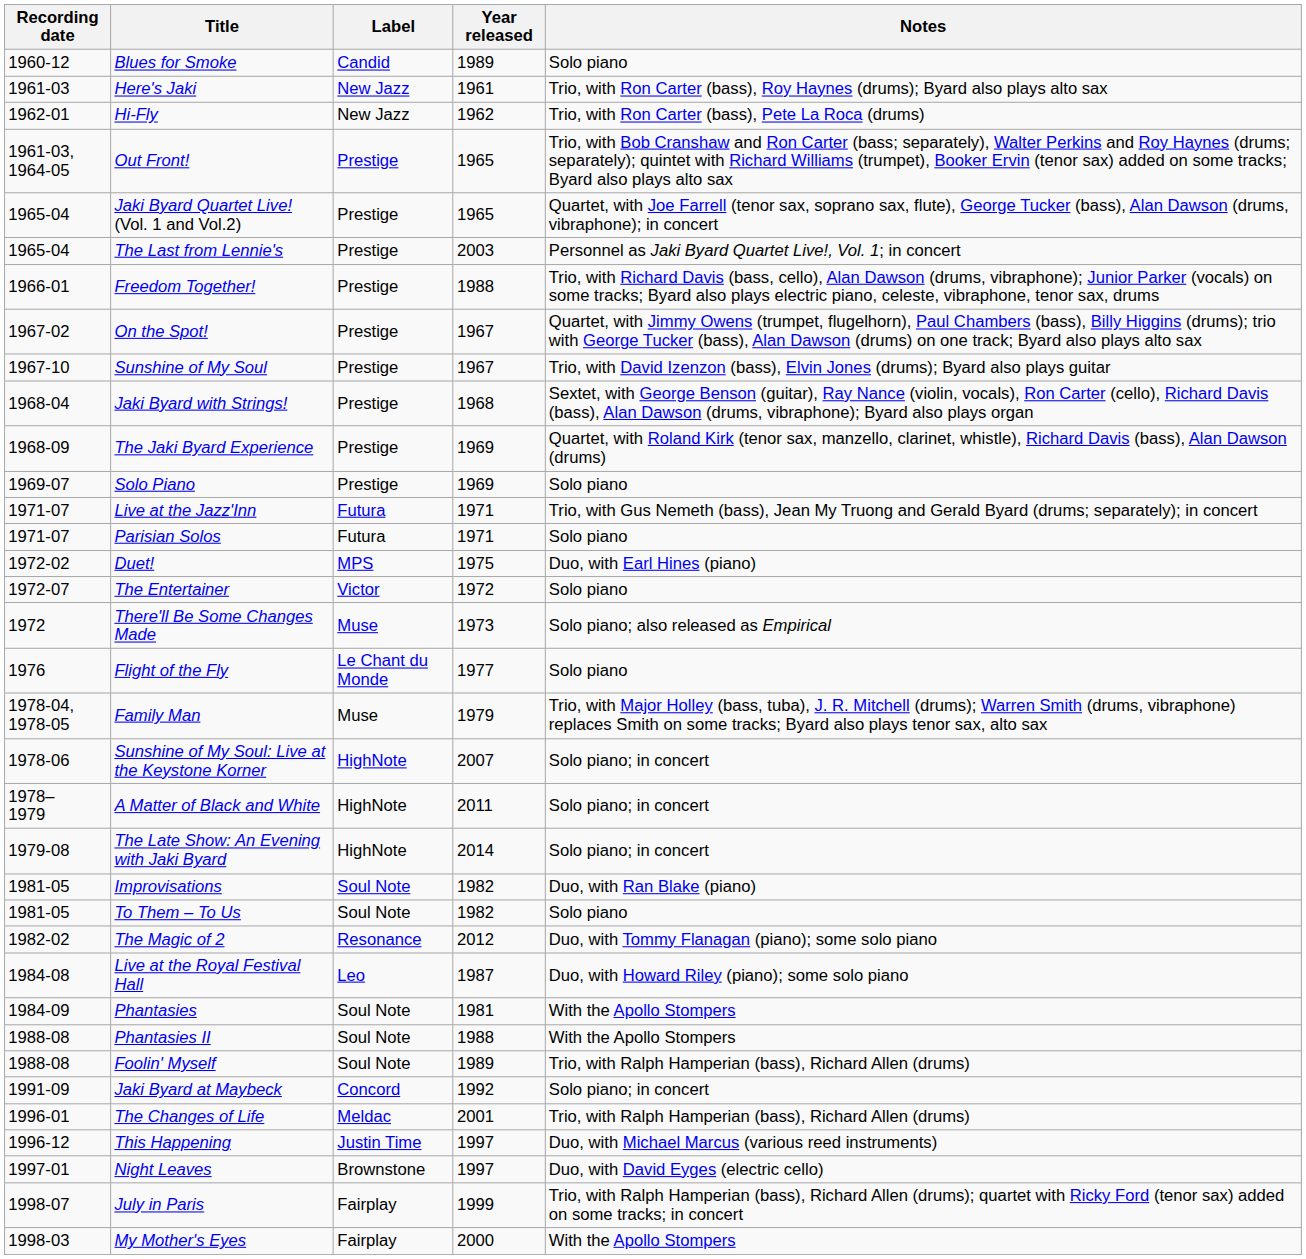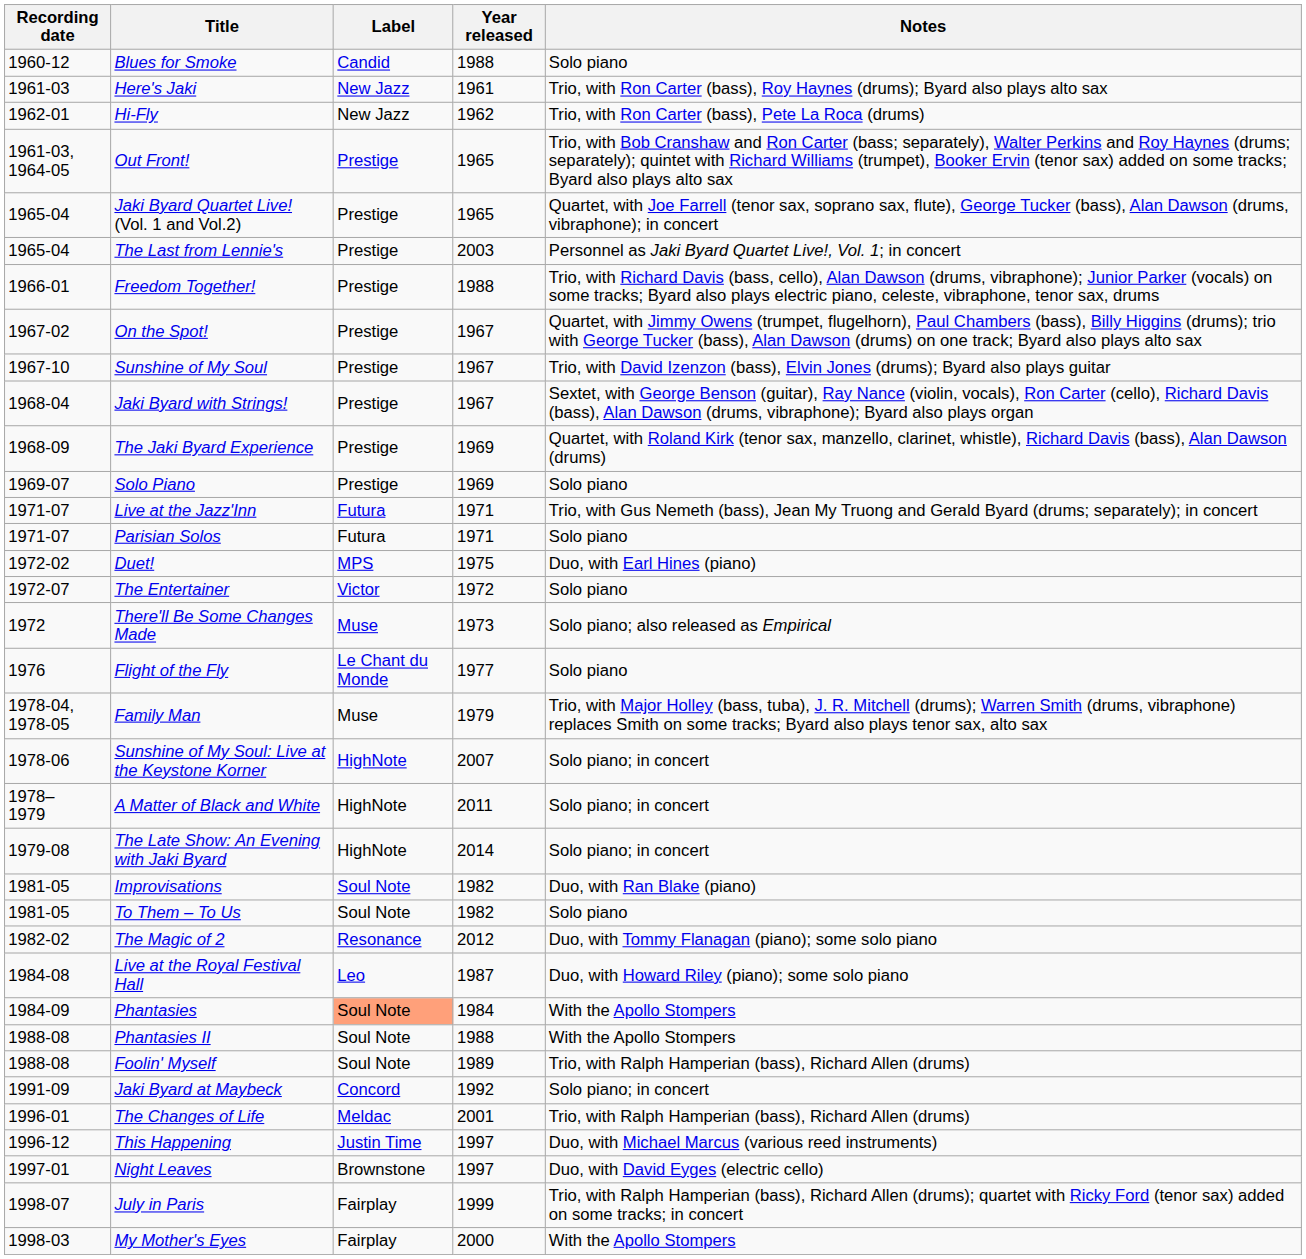 <table class="wikitable sortable">
 <tr>
 <th>Recording date</th>
 <th>Title</th>
 <th>Label</th>
 <th>Year released</th>
 <th>Notes</th>
 </tr>
 <tr>
 <td>1960-12</td>
 <td><em><a href='#'>Blues for Smoke</a></em></td>
 <td><a href='#'>Candid</a></td>
-<td>1989</td>
+<td>1988</td>
 <td>Solo piano</td>
 </tr>
 <tr>
 <td>1961-03</td>
 <td><em><a href='#'>Here's Jaki</a></em></td>
 <td><a href='#'>New Jazz</a></td>
 <td>1961</td>
 <td>Trio, with <a href='#'>Ron Carter</a> (bass), <a href='#'>Roy Haynes</a> (drums); Byard also plays alto sax</td>
 </tr>
 <tr>
 <td>1962-01</td>
 <td><em><a href='#'>Hi-Fly</a></em></td>
 <td>New Jazz</td>
 <td>1962</td>
 <td>Trio, with <a href='#'>Ron Carter</a> (bass), <a href='#'>Pete La Roca</a> (drums)</td>
 </tr>
 <tr>
 <td>1961-03, <br>1964-05</td>
 <td><em><a href='#'>Out Front!</a></em></td>
 <td><a href='#'>Prestige</a></td>
 <td>1965</td>
 <td>Trio, with <a href='#'>Bob Cranshaw</a> and <a href='#'>Ron Carter</a> (bass; separately), <a href='#'>Walter Perkins</a> and <a href='#'>Roy Haynes</a> (drums; separately); quintet with <a href='#'>Richard Williams</a> (trumpet), <a href='#'>Booker Ervin</a> (tenor sax) added on some tracks; Byard also plays alto sax</td>
 </tr>
 <tr>
 <td>1965-04</td>
 <td><em><a href='#'>Jaki Byard Quartet Live!</a></em> (Vol. 1 and Vol.2)</td>
 <td>Prestige</td>
 <td>1965</td>
 <td>Quartet, with <a href='#'>Joe Farrell</a> (tenor sax, soprano sax, flute), <a href='#'>George Tucker</a> (bass), <a href='#'>Alan Dawson</a> (drums, vibraphone); in concert</td>
 </tr>
 <tr>
 <td>1965-04</td>
 <td><em><a href='#'>The Last from Lennie's</a></em></td>
 <td>Prestige</td>
 <td>2003</td>
 <td>Personnel as <em>Jaki Byard Quartet Live!, Vol. 1</em>; in concert</td>
 </tr>
 <tr>
 <td>1966-01</td>
 <td><em><a href='#'>Freedom Together!</a></em></td>
 <td>Prestige</td>
 <td>1988</td>
 <td>Trio, with <a href='#'>Richard Davis</a> (bass, cello), <a href='#'>Alan Dawson</a> (drums, vibraphone); <a href='#'>Junior Parker</a> (vocals) on some tracks; Byard also plays electric piano, celeste, vibraphone, tenor sax, drums</td>
 </tr>
 <tr>
 <td>1967-02</td>
 <td><em><a href='#'>On the Spot!</a></em></td>
 <td>Prestige</td>
 <td>1967</td>
 <td>Quartet, with <a href='#'>Jimmy Owens</a> (trumpet, flugelhorn), <a href='#'>Paul Chambers</a> (bass), <a href='#'>Billy Higgins</a> (drums); trio with <a href='#'>George Tucker</a> (bass), <a href='#'>Alan Dawson</a> (drums) on one track; Byard also plays alto sax</td>
 </tr>
 <tr>
 <td>1967-10</td>
 <td><em><a href='#'>Sunshine of My Soul</a></em></td>
 <td>Prestige</td>
 <td>1967</td>
 <td>Trio, with <a href='#'>David Izenzon</a> (bass), <a href='#'>Elvin Jones</a> (drums); Byard also plays guitar</td>
 </tr>
 <tr>
 <td>1968-04</td>
 <td><em><a href='#'>Jaki Byard with Strings!</a></em></td>
 <td>Prestige</td>
-<td>1968</td>
+<td>1967</td>
 <td>Sextet, with <a href='#'>George Benson</a> (guitar), <a href='#'>Ray Nance</a> (violin, vocals), <a href='#'>Ron Carter</a> (cello), <a href='#'>Richard Davis</a> (bass), <a href='#'>Alan Dawson</a> (drums, vibraphone); Byard also plays organ</td>
 </tr>
 <tr>
 <td>1968-09</td>
 <td><em><a href='#'>The Jaki Byard Experience</a></em></td>
 <td>Prestige</td>
 <td>1969</td>
 <td>Quartet, with <a href='#'>Roland Kirk</a> (tenor sax, manzello, clarinet, whistle), <a href='#'>Richard Davis</a> (bass), <a href='#'>Alan Dawson</a> (drums)</td>
 </tr>
 <tr>
 <td>1969-07</td>
 <td><em><a href='#'>Solo Piano</a></em></td>
 <td>Prestige</td>
 <td>1969</td>
 <td>Solo piano</td>
 </tr>
 <tr>
 <td>1971-07</td>
 <td><em><a href='#'>Live at the Jazz'Inn</a></em></td>
 <td><a href='#'>Futura</a></td>
 <td>1971</td>
 <td>Trio, with Gus Nemeth (bass), Jean My Truong and Gerald Byard (drums; separately); in concert</td>
 </tr>
 <tr>
 <td>1971-07</td>
 <td><em><a href='#'>Parisian Solos</a></em></td>
 <td>Futura</td>
 <td>1971</td>
 <td>Solo piano</td>
 </tr>
 <tr>
 <td>1972-02</td>
 <td><em><a href='#'>Duet!</a></em></td>
 <td><a href='#'>MPS</a></td>
 <td>1975</td>
 <td>Duo, with <a href='#'>Earl Hines</a> (piano)</td>
 </tr>
 <tr>
 <td>1972-07</td>
 <td><em><a href='#'>The Entertainer</a></em></td>
 <td><a href='#'>Victor</a></td>
 <td>1972</td>
 <td>Solo piano</td>
 </tr>
 <tr>
 <td>1972</td>
 <td><em><a href='#'>There'll Be Some Changes Made</a></em></td>
 <td><a href='#'>Muse</a></td>
 <td>1973</td>
 <td>Solo piano; also released as <em>Empirical</em></td>
 </tr>
 <tr>
 <td>1976</td>
 <td><em><a href='#'>Flight of the Fly</a></em></td>
 <td><a href='#'>Le Chant du Monde</a></td>
 <td>1977</td>
 <td>Solo piano</td>
 </tr>
 <tr>
 <td>1978-04, <br>1978-05</td>
 <td><em><a href='#'>Family Man</a></em></td>
 <td>Muse</td>
 <td>1979</td>
 <td>Trio, with <a href='#'>Major Holley</a> (bass, tuba), <a href='#'>J. R. Mitchell</a> (drums); <a href='#'>Warren Smith</a> (drums, vibraphone) replaces Smith on some tracks; Byard also plays tenor sax, alto sax</td>
 </tr>
 <tr>
 <td>1978-06</td>
 <td><em><a href='#'>Sunshine of My Soul: Live at the Keystone Korner</a></em></td>
 <td><a href='#'>HighNote</a></td>
 <td>2007</td>
 <td>Solo piano; in concert</td>
 </tr>
 <tr>
 <td>1978–<br>1979</td>
 <td><em><a href='#'>A Matter of Black and White</a></em></td>
 <td>HighNote</td>
 <td>2011</td>
 <td>Solo piano; in concert</td>
 </tr>
 <tr>
 <td>1979-08</td>
 <td><em><a href='#'>The Late Show: An Evening with Jaki Byard</a></em></td>
 <td>HighNote</td>
 <td>2014</td>
 <td>Solo piano; in concert</td>
 </tr>
 <tr>
 <td>1981-05</td>
 <td><em><a href='#'>Improvisations</a></em></td>
 <td><a href='#'>Soul Note</a></td>
 <td>1982</td>
 <td>Duo, with <a href='#'>Ran Blake</a> (piano)</td>
 </tr>
 <tr>
 <td>1981-05</td>
 <td><em><a href='#'>To Them – To Us</a></em></td>
 <td>Soul Note</td>
 <td>1982</td>
 <td>Solo piano</td>
 </tr>
 <tr>
 <td>1982-02</td>
 <td><em><a href='#'>The Magic of 2</a></em></td>
 <td><a href='#'>Resonance</a></td>
 <td>2012</td>
 <td>Duo, with <a href='#'>Tommy Flanagan</a> (piano); some solo piano</td>
 </tr>
 <tr>
 <td>1984-08</td>
 <td><em><a href='#'>Live at the Royal Festival Hall</a></em></td>
 <td><a href='#'>Leo</a></td>
 <td>1987</td>
 <td>Duo, with <a href='#'>Howard Riley</a> (piano); some solo piano</td>
 </tr>
 <tr>
 <td>1984-09</td>
 <td><em><a href='#'>Phantasies</a></em></td>
-<td>Soul Note</td>
-<td>1981</td>
+<td style="background: lightsalmon;">Soul Note</td>
+<td>1984</td>
 <td>With the <a href='#'>Apollo Stompers</a></td>
 </tr>
 <tr>
 <td>1988-08</td>
 <td><em><a href='#'>Phantasies II</a></em></td>
 <td>Soul Note</td>
 <td>1988</td>
 <td>With the Apollo Stompers</td>
 </tr>
 <tr>
 <td>1988-08</td>
 <td><em><a href='#'>Foolin' Myself</a></em></td>
 <td>Soul Note</td>
 <td>1989</td>
 <td>Trio, with Ralph Hamperian (bass), Richard Allen (drums)</td>
 </tr>
 <tr>
 <td>1991-09</td>
 <td><em><a href='#'>Jaki Byard at Maybeck</a></em></td>
 <td><a href='#'>Concord</a></td>
 <td>1992</td>
 <td>Solo piano; in concert</td>
 </tr>
 <tr>
 <td>1996-01</td>
 <td><em><a href='#'>The Changes of Life</a></em></td>
 <td><a href='#'>Meldac</a></td>
 <td>2001</td>
 <td>Trio, with Ralph Hamperian (bass), Richard Allen (drums)</td>
 </tr>
 <tr>
 <td>1996-12</td>
 <td><em><a href='#'>This Happening</a></em></td>
 <td><a href='#'>Justin Time</a></td>
 <td>1997</td>
 <td>Duo, with <a href='#'>Michael Marcus</a> (various reed instruments)</td>
 </tr>
 <tr>
 <td>1997-01</td>
 <td><em><a href='#'>Night Leaves</a></em></td>
 <td>Brownstone</td>
 <td>1997</td>
 <td>Duo, with <a href='#'>David Eyges</a> (electric cello)</td>
 </tr>
 <tr>
 <td>1998-07</td>
 <td><em><a href='#'>July in Paris</a></em></td>
 <td>Fairplay</td>
 <td>1999</td>
 <td>Trio, with Ralph Hamperian (bass), Richard Allen (drums); quartet with <a href='#'>Ricky Ford</a> (tenor sax) added on some tracks; in concert</td>
 </tr>
 <tr>
 <td>1998-03</td>
 <td><em><a href='#'>My Mother's Eyes</a></em></td>
 <td>Fairplay</td>
 <td>2000</td>
 <td>With the <a href='#'>Apollo Stompers</a></td>
 </tr>
 </table>
